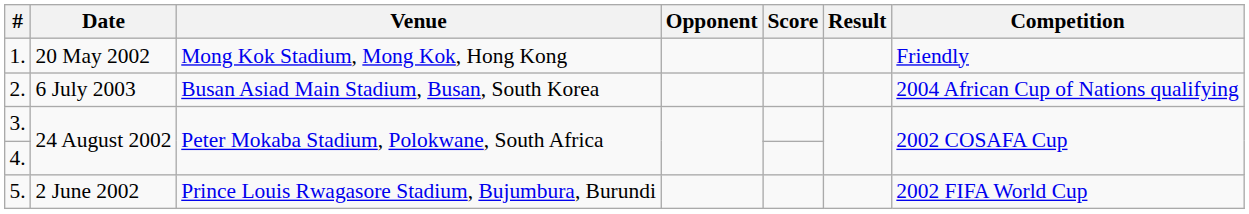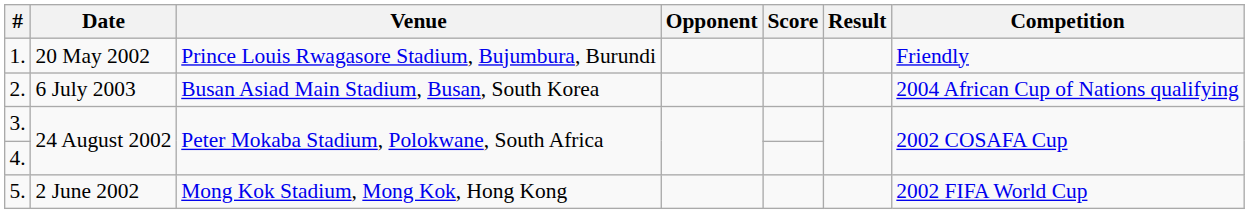 <table class="wikitable sortable" style="font-size:100%">
 <tr>
 <th>#</th>
 <th>Date</th>
 <th>Venue</th>
 <th>Opponent</th>
 <th>Score</th>
 <th>Result</th>
 <th>Competition</th>
 </tr>
 <tr>
 <td>1.</td>
 <td>20 May 2002</td>
-<td><a href='#'>Mong Kok Stadium</a>, <a href='#'>Mong Kok</a>, Hong Kong</td>
+<td><a href='#'>Prince Louis Rwagasore Stadium</a>, <a href='#'>Bujumbura</a>, Burundi</td>
 <td></td>
 <td></td>
 <td></td>
 <td><a href='#'>Friendly</a></td>
 </tr>
 <tr>
 <td>2.</td>
 <td>6 July 2003</td>
 <td><a href='#'>Busan Asiad Main Stadium</a>, <a href='#'>Busan</a>, South Korea</td>
 <td></td>
 <td></td>
 <td></td>
 <td><a href='#'>2004 African Cup of Nations qualifying</a></td>
 </tr>
 <tr>
 <td>3.</td>
 <td rowspan=2>24 August 2002</td>
 <td rowspan=2><a href='#'>Peter Mokaba Stadium</a>, <a href='#'>Polokwane</a>, South Africa</td>
 <td rowspan=2></td>
 <td></td>
 <td rowspan=2></td>
 <td rowspan=2><a href='#'>2002 COSAFA Cup</a></td>
 </tr>
 <tr>
 <td>4.</td>
 <td></td>
 </tr>
 <tr>
 <td>5.</td>
 <td>2 June 2002</td>
-<td><a href='#'>Prince Louis Rwagasore Stadium</a>, <a href='#'>Bujumbura</a>, Burundi</td>
+<td><a href='#'>Mong Kok Stadium</a>, <a href='#'>Mong Kok</a>, Hong Kong</td>
 <td></td>
 <td></td>
 <td></td>
 <td><a href='#'>2002 FIFA World Cup</a></td>
 </tr>
 </table>
